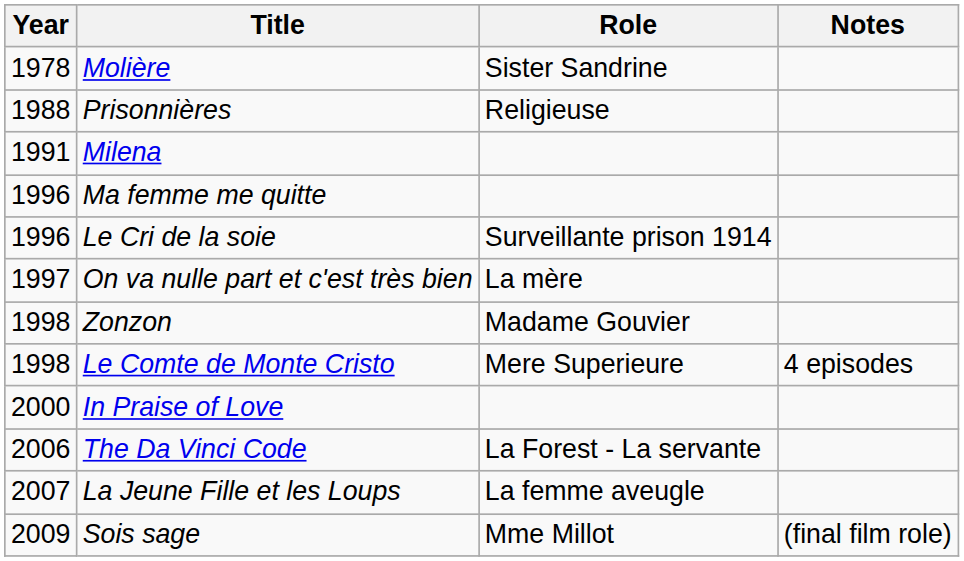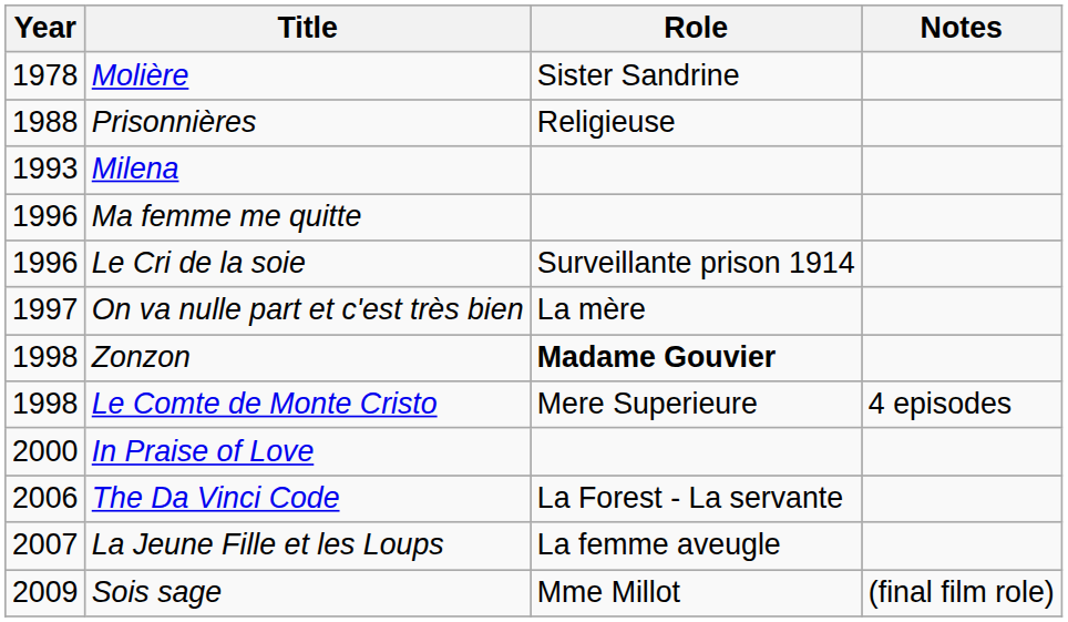 <table class="wikitable">
 <tr>
 <th>Year</th>
 <th>Title</th>
 <th>Role</th>
 <th>Notes</th>
 </tr>
 <tr>
 <td>1978</td>
 <td><em><a href='#'>Molière</a></em></td>
 <td>Sister Sandrine</td>
 <td></td>
 </tr>
 <tr>
 <td>1988</td>
 <td><em>Prisonnières</em></td>
 <td>Religieuse</td>
 <td></td>
 </tr>
 <tr>
-<td>1991</td>
+<td>1993</td>
 <td><em><a href='#'>Milena</a></em></td>
 <td></td>
 <td></td>
 </tr>
 <tr>
 <td>1996</td>
 <td><em>Ma femme me quitte</em></td>
 <td></td>
 <td></td>
 </tr>
 <tr>
 <td>1996</td>
 <td><em>Le Cri de la soie</em></td>
 <td>Surveillante prison 1914</td>
 <td></td>
 </tr>
 <tr>
 <td>1997</td>
 <td><em>On va nulle part et c'est très bien</em></td>
 <td>La mère</td>
 <td></td>
 </tr>
 <tr>
 <td>1998</td>
 <td><em>Zonzon</em></td>
-<td>Madame Gouvier</td>
+<td><strong>Madame Gouvier</strong></td>
 <td></td>
 </tr>
 <tr>
 <td>1998</td>
 <td><em><a href='#'>Le Comte de Monte Cristo</a></em></td>
 <td>Mere Superieure</td>
 <td>4 episodes</td>
 </tr>
 <tr>
 <td>2000</td>
 <td><em><a href='#'>In Praise of Love</a></em></td>
 <td></td>
 <td></td>
 </tr>
 <tr>
 <td>2006</td>
 <td><em><a href='#'>The Da Vinci Code</a></em></td>
 <td>La Forest - La servante</td>
 <td></td>
 </tr>
 <tr>
 <td>2007</td>
 <td><em>La Jeune Fille et les Loups</em></td>
 <td>La femme aveugle</td>
 <td></td>
 </tr>
 <tr>
 <td>2009</td>
 <td><em>Sois sage</em></td>
 <td>Mme Millot</td>
 <td>(final film role)</td>
 </tr>
 </table>
